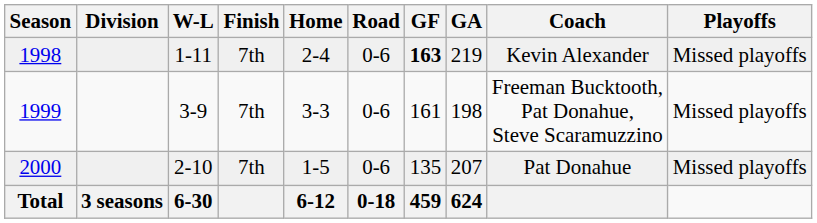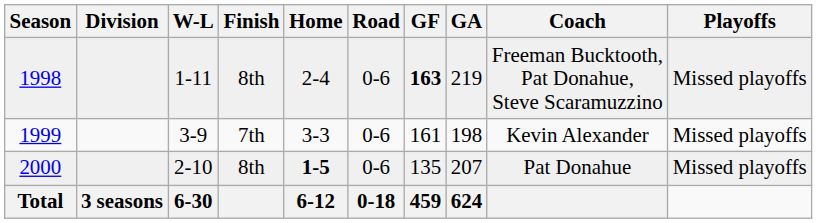 <table class="wikitable" BORDER="0" CELLPADDING="3" CELLSPACING="0">
 <tr ALIGN=center bgcolor="#e0e0e0">
 <th>Season</th>
 <th>Division</th>
 <th>W-L</th>
 <th>Finish</th>
 <th>Home</th>
 <th>Road</th>
 <th>GF</th>
 <th>GA</th>
 <th>Coach</th>
 <th>Playoffs</th>
 </tr>
 <tr ALIGN=center bgcolor="#f0f0f0">
 <td><a href='#'>1998</a></td>
 <td> </td>
 <td>1-11</td>
-<td>7th</td>
+<td>8th</td>
 <td>2-4</td>
 <td>0-6</td>
 <td><strong>163</strong></td>
 <td>219</td>
-<td>Kevin Alexander</td>
+<td>Freeman Bucktooth,<br>Pat Donahue,<br>Steve Scaramuzzino</td>
 <td>Missed playoffs</td>
 </tr>
 <tr ALIGN=center>
 <td><a href='#'>1999</a></td>
 <td> </td>
 <td>3-9</td>
 <td>7th</td>
 <td>3-3</td>
 <td>0-6</td>
 <td>161</td>
 <td>198</td>
-<td>Freeman Bucktooth,<br>Pat Donahue,<br>Steve Scaramuzzino</td>
+<td>Kevin Alexander</td>
 <td>Missed playoffs</td>
 </tr>
 <tr ALIGN=center bgcolor="#f0f0f0">
 <td><a href='#'>2000</a></td>
 <td> </td>
 <td>2-10</td>
-<td>7th</td>
-<td>1-5</td>
+<td>8th</td>
+<td><strong>1-5</strong></td>
 <td>0-6</td>
 <td>135</td>
 <td>207</td>
 <td>Pat Donahue</td>
 <td>Missed playoffs</td>
 </tr>
 <tr ALIGN=center bgcolor="#e0e0e0">
 <th>Total</th>
 <th>3 seasons</th>
 <th>6-30</th>
 <th> </th>
 <th>6-12</th>
 <th>0-18</th>
 <th>459</th>
 <th>624</th>
 <th> </th>
 </tr>
 </table>
